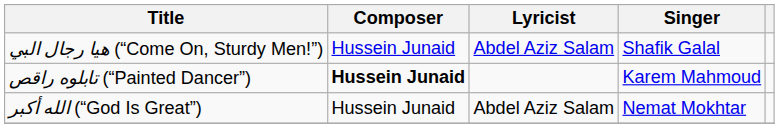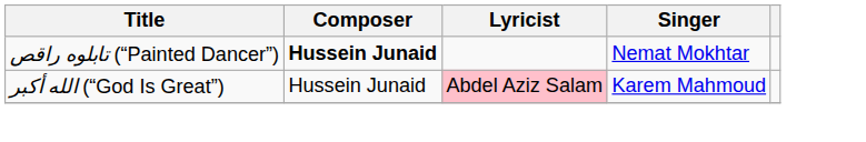 <table class="wikitable">
 <tr>
 <th>Title</th>
 <th>Composer</th>
 <th>Lyricist</th>
 <th>Singer</th>
 <th></th>
 </tr>
 <tr>
-<td><em>هيا رجال البي</em> (“Come On, Sturdy Men!”)</td>
-<td><a href='#'>Hussein Junaid</a></td>
-<td><a href='#'>Abdel Aziz Salam</a></td>
-<td><a href='#'>Shafik Galal</a></td>
-<td></td>
-</tr>
-<tr>
 <td><em>تابلوه راقص</em> (“Painted Dancer”)</td>
 <td><strong>Hussein Junaid</strong></td>
 <td></td>
-<td><a href='#'>Karem Mahmoud</a></td>
+<td><a href='#'>Nemat Mokhtar</a></td>
 <td></td>
 </tr>
 <tr>
 <td><em>الله أكبر</em> (“God Is Great”)</td>
 <td>Hussein Junaid</td>
-<td>Abdel Aziz Salam</td>
-<td><a href='#'>Nemat Mokhtar</a></td>
+<td style="background: pink;">Abdel Aziz Salam</td>
+<td><a href='#'>Karem Mahmoud</a></td>
 <td></td>
 </tr>
 <tr>
 </tr>
 </table>
